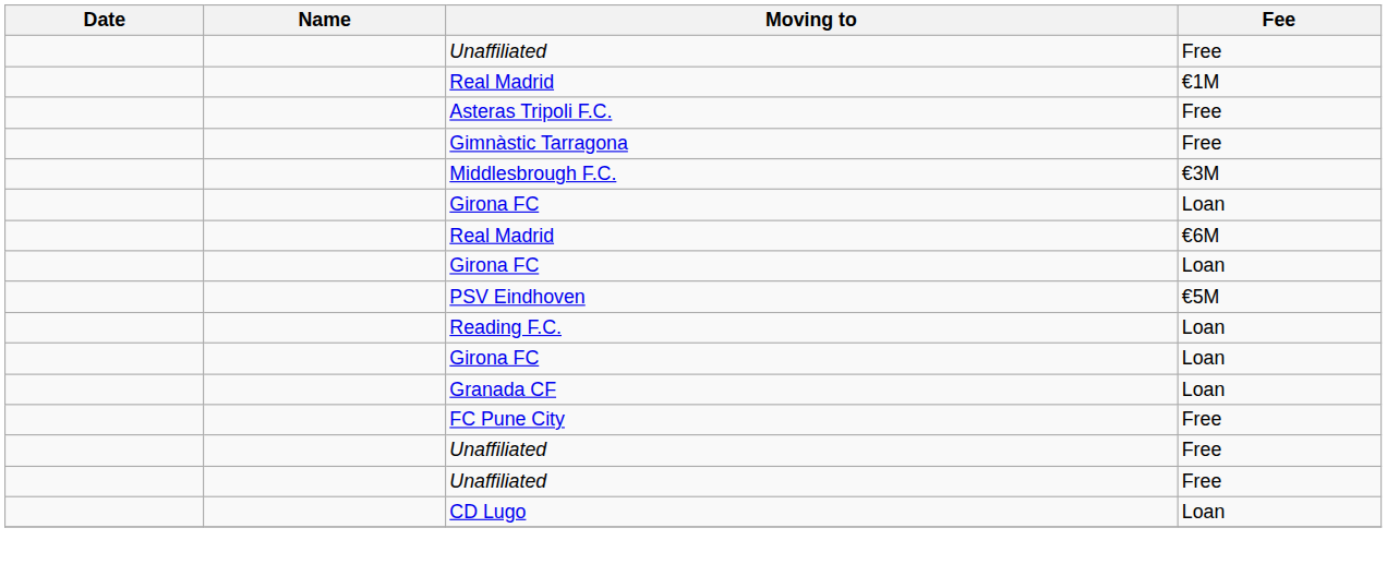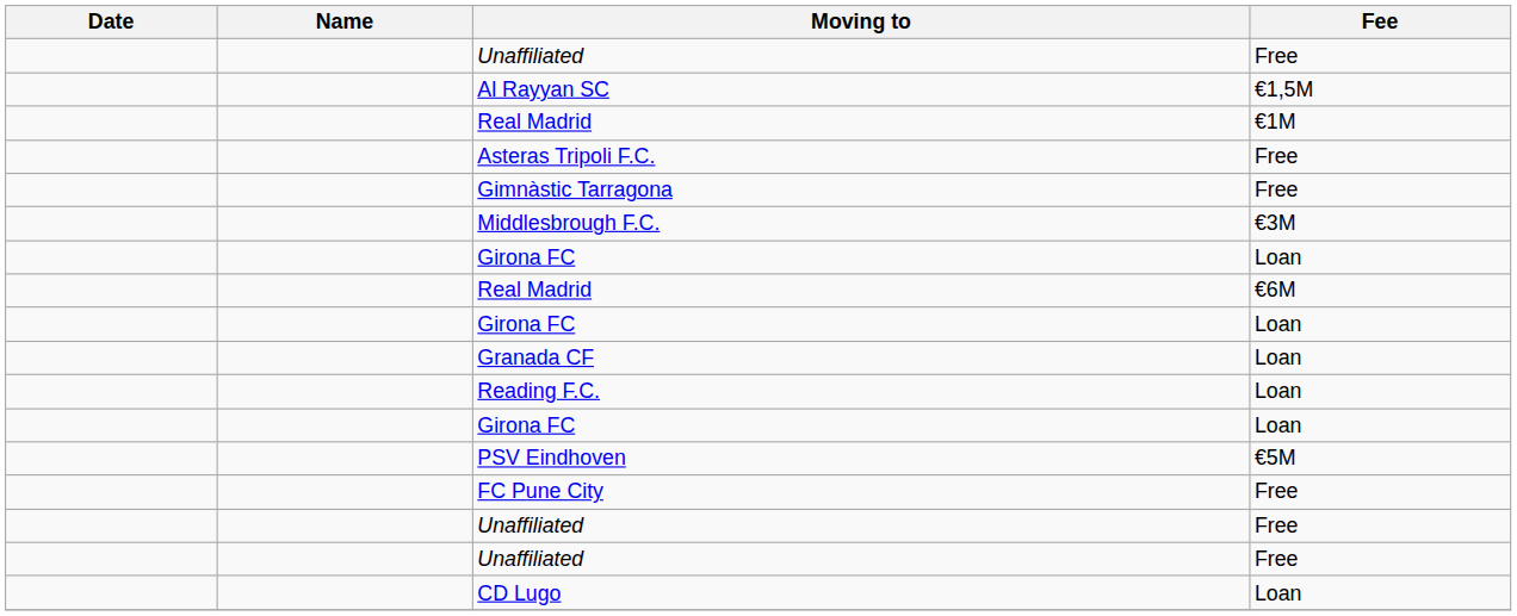 <table class="wikitable sortable" width=90%>
 <tr>
 <th>Date</th>
 <th>Name</th>
 <th>Moving to</th>
 <th>Fee</th>
 </tr>
 <tr>
 <td></td>
 <td> </td>
 <td> <em>Unaffiliated</em></td>
 <td>Free</td>
+</tr>
+<tr>
+<td></td>
+<td> </td>
+<td> <a href='#'>Al Rayyan SC</a></td>
+<td>€1,5M</td>
 </tr>
 <tr>
 <td></td>
 <td> </td>
 <td> <a href='#'>Real Madrid</a></td>
 <td>€1M</td>
 </tr>
 <tr>
 <td></td>
 <td> </td>
 <td> <a href='#'>Asteras Tripoli F.C.</a></td>
 <td>Free</td>
 </tr>
 <tr>
 <td></td>
 <td> </td>
 <td> <a href='#'>Gimnàstic Tarragona</a></td>
 <td>Free</td>
 </tr>
 <tr>
 <td></td>
 <td> </td>
 <td> <a href='#'>Middlesbrough F.C.</a></td>
 <td>€3M</td>
 </tr>
 <tr>
 <td></td>
 <td> </td>
 <td> <a href='#'>Girona FC</a></td>
 <td>Loan</td>
 </tr>
 <tr>
 <td></td>
 <td> </td>
 <td> <a href='#'>Real Madrid</a></td>
 <td>€6M</td>
 </tr>
 <tr>
 <td></td>
 <td> </td>
 <td> <a href='#'>Girona FC</a></td>
 <td>Loan</td>
 </tr>
 <tr>
 <td></td>
 <td> </td>
-<td> <a href='#'>PSV Eindhoven</a></td>
-<td>€5M</td>
+<td> <a href='#'>Granada CF</a></td>
+<td>Loan</td>
 </tr>
 <tr>
 <td></td>
 <td> </td>
 <td> <a href='#'>Reading F.C.</a></td>
 <td>Loan</td>
 </tr>
 <tr>
 <td></td>
 <td> </td>
 <td> <a href='#'>Girona FC</a></td>
 <td>Loan</td>
 </tr>
 <tr>
 <td></td>
 <td> </td>
-<td> <a href='#'>Granada CF</a></td>
-<td>Loan</td>
+<td> <a href='#'>PSV Eindhoven</a></td>
+<td>€5M</td>
 </tr>
 <tr>
 <td></td>
 <td> </td>
 <td> <a href='#'>FC Pune City</a></td>
 <td>Free</td>
 </tr>
 <tr>
 <td></td>
 <td> </td>
 <td> <em>Unaffiliated</em></td>
 <td>Free</td>
 </tr>
 <tr>
 <td></td>
 <td> </td>
 <td> <em>Unaffiliated</em></td>
 <td>Free</td>
 </tr>
 <tr>
 <td></td>
 <td> </td>
 <td> <a href='#'>CD Lugo</a></td>
 <td>Loan</td>
 </tr>
 <tr>
 </tr>
 </table>
